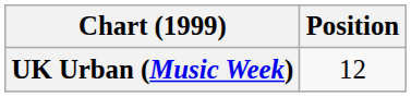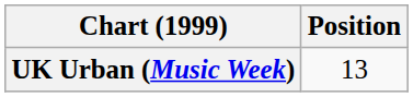 <table class="wikitable plainrowheaders" style="text-align:center">
 <tr>
 <th>Chart (1999)</th>
 <th>Position</th>
 </tr>
 <tr>
 <th scope="row">UK Urban (<em><a href='#'>Music Week</a></em>)</th>
-<td>12</td>
+<td>13</td>
 </tr>
 </table>
